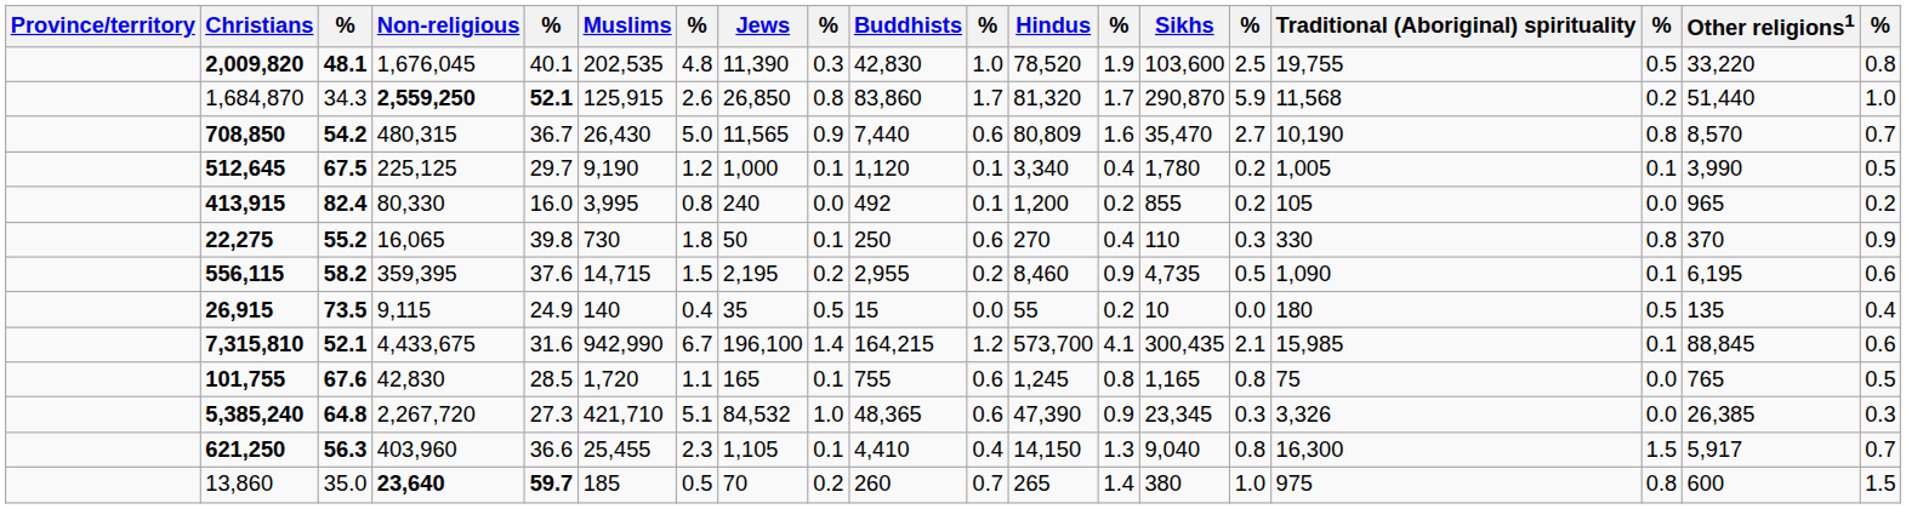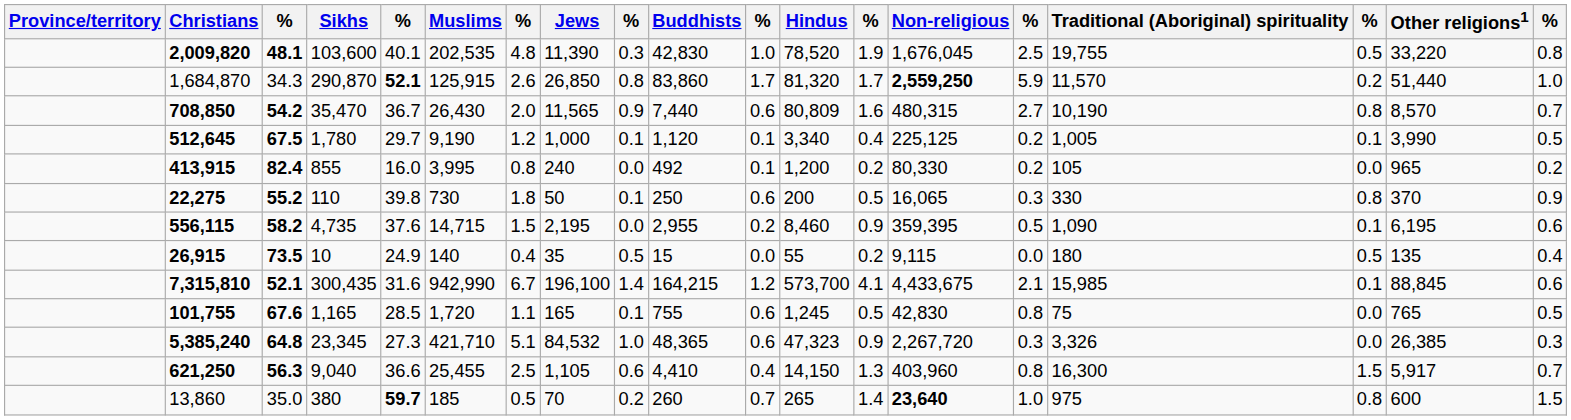 <table class="wikitable sortable sticky-header-multi" style=text-align:right" style="margin:1em auto;">
 <tr>
 <th><a href='#'>Province/territory</a></th>
 <th><a href='#'>Christians</a></th>
 <th>%</th>
-<th><a href='#'>Non-religious</a></th>
+<th><a href='#'>Sikhs</a></th>
 <th>%</th>
 <th><a href='#'>Muslims</a></th>
 <th>%</th>
 <th><a href='#'>Jews</a></th>
 <th>%</th>
 <th><a href='#'>Buddhists</a></th>
 <th>%</th>
 <th><a href='#'>Hindus</a></th>
 <th>%</th>
-<th><a href='#'>Sikhs</a></th>
+<th><a href='#'>Non-religious</a></th>
 <th>%</th>
 <th>Traditional (Aboriginal) spirituality</th>
 <th>%</th>
 <th>Other religions<sup>1</sup></th>
 <th>%</th>
 </tr>
 <tr>
 <td align=left></td>
 <td><strong>2,009,820	</strong></td>
 <td><strong>48.1</strong></td>
-<td>1,676,045</td>
+<td>103,600</td>
 <td>40.1</td>
 <td>202,535</td>
 <td>4.8</td>
 <td>11,390</td>
 <td>0.3</td>
 <td>42,830</td>
 <td>1.0</td>
 <td>78,520</td>
 <td>1.9</td>
-<td>103,600</td>
+<td>1,676,045</td>
 <td>2.5</td>
 <td>19,755</td>
 <td>0.5</td>
 <td>33,220</td>
 <td>0.8</td>
 </tr>
 <tr>
 <td align=left></td>
 <td>1,684,870</td>
 <td>34.3</td>
-<td><strong>2,559,250</strong></td>
+<td>290,870</td>
 <td><strong>52.1</strong></td>
 <td>125,915</td>
 <td>2.6</td>
 <td>26,850</td>
 <td>0.8</td>
 <td>83,860</td>
 <td>1.7</td>
 <td>81,320</td>
 <td>1.7</td>
-<td>290,870</td>
+<td><strong>2,559,250</strong></td>
 <td>5.9</td>
-<td>11,568</td>
+<td>11,570</td>
 <td>0.2</td>
 <td>51,440</td>
 <td>1.0</td>
 </tr>
 <tr>
 <td align=left></td>
 <td><strong>708,850</strong></td>
 <td><strong>54.2</strong></td>
-<td>480,315</td>
+<td>35,470</td>
 <td>36.7</td>
 <td>26,430</td>
-<td>5.0</td>
+<td>2.0</td>
 <td>11,565</td>
 <td>0.9</td>
 <td>7,440</td>
 <td>0.6</td>
 <td>80,809</td>
 <td>1.6</td>
-<td>35,470</td>
+<td>480,315</td>
 <td>2.7</td>
 <td>10,190</td>
 <td>0.8</td>
 <td>8,570</td>
 <td>0.7</td>
 </tr>
 <tr>
 <td align=left></td>
 <td><strong>512,645</strong></td>
 <td><strong>67.5</strong></td>
-<td>225,125</td>
+<td>1,780</td>
 <td>29.7</td>
 <td>9,190</td>
 <td>1.2</td>
 <td>1,000</td>
 <td>0.1</td>
 <td>1,120</td>
 <td>0.1</td>
 <td>3,340</td>
 <td>0.4</td>
-<td>1,780</td>
+<td>225,125</td>
 <td>0.2</td>
 <td>1,005</td>
 <td>0.1</td>
 <td>3,990</td>
 <td>0.5</td>
 </tr>
 <tr>
 <td align=left></td>
 <td><strong>413,915</strong></td>
 <td><strong>82.4</strong></td>
-<td>80,330</td>
+<td>855</td>
 <td>16.0</td>
 <td>3,995</td>
 <td>0.8</td>
 <td>240</td>
 <td>0.0</td>
 <td>492</td>
 <td>0.1</td>
 <td>1,200</td>
 <td>0.2</td>
-<td>855</td>
+<td>80,330</td>
 <td>0.2</td>
 <td>105</td>
 <td>0.0</td>
 <td>965</td>
 <td>0.2</td>
 </tr>
 <tr>
 <td align=left></td>
 <td><strong>22,275</strong></td>
 <td><strong>55.2</strong></td>
-<td>16,065</td>
+<td>110</td>
 <td>39.8</td>
 <td>730</td>
 <td>1.8</td>
 <td>50</td>
 <td>0.1</td>
 <td>250</td>
 <td>0.6</td>
-<td>270</td>
-<td>0.4</td>
-<td>110</td>
+<td>200</td>
+<td>0.5</td>
+<td>16,065</td>
 <td>0.3</td>
 <td>330</td>
 <td>0.8</td>
 <td>370</td>
 <td>0.9</td>
 </tr>
 <tr>
 <td align=left></td>
 <td><strong>556,115</strong></td>
 <td><strong>58.2</strong></td>
-<td>359,395</td>
+<td>4,735</td>
 <td>37.6</td>
 <td>14,715</td>
 <td>1.5</td>
 <td>2,195</td>
-<td>0.2</td>
+<td>0.0</td>
 <td>2,955</td>
 <td>0.2</td>
 <td>8,460</td>
 <td>0.9</td>
-<td>4,735</td>
+<td>359,395</td>
 <td>0.5</td>
 <td>1,090</td>
 <td>0.1</td>
 <td>6,195</td>
 <td>0.6</td>
 </tr>
 <tr>
 <td align=left></td>
 <td><strong>26,915</strong></td>
 <td><strong>73.5</strong></td>
-<td>9,115</td>
+<td>10</td>
 <td>24.9</td>
 <td>140</td>
 <td>0.4</td>
 <td>35</td>
 <td>0.5</td>
 <td>15</td>
 <td>0.0</td>
 <td>55</td>
 <td>0.2</td>
-<td>10</td>
+<td>9,115</td>
 <td>0.0</td>
 <td>180</td>
 <td>0.5</td>
 <td>135</td>
 <td>0.4</td>
 </tr>
 <tr>
 <td align=left></td>
 <td><strong>7,315,810</strong></td>
 <td><strong>52.1</strong></td>
-<td>4,433,675</td>
+<td>300,435</td>
 <td>31.6</td>
 <td>942,990</td>
 <td>6.7</td>
 <td>196,100</td>
 <td>1.4</td>
 <td>164,215</td>
 <td>1.2</td>
 <td>573,700</td>
 <td>4.1</td>
-<td>300,435</td>
+<td>4,433,675</td>
 <td>2.1</td>
 <td>15,985</td>
 <td>0.1</td>
 <td>88,845</td>
 <td>0.6</td>
 </tr>
 <tr>
 <td align=left></td>
 <td><strong>101,755</strong></td>
 <td><strong>67.6</strong></td>
-<td>42,830</td>
+<td>1,165</td>
 <td>28.5</td>
 <td>1,720</td>
 <td>1.1</td>
 <td>165</td>
 <td>0.1</td>
 <td>755</td>
 <td>0.6</td>
 <td>1,245</td>
-<td>0.8</td>
-<td>1,165</td>
+<td>0.5</td>
+<td>42,830</td>
 <td>0.8</td>
 <td>75</td>
 <td>0.0</td>
 <td>765</td>
 <td>0.5</td>
 </tr>
 <tr>
 <td align=left></td>
 <td><strong>5,385,240</strong></td>
 <td><strong>64.8</strong></td>
-<td>2,267,720</td>
+<td>23,345</td>
 <td>27.3</td>
 <td>421,710</td>
 <td>5.1</td>
 <td>84,532</td>
 <td>1.0</td>
 <td>48,365</td>
 <td>0.6</td>
-<td>47,390</td>
+<td>47,323</td>
 <td>0.9</td>
-<td>23,345</td>
+<td>2,267,720</td>
 <td>0.3</td>
 <td>3,326</td>
 <td>0.0</td>
 <td>26,385</td>
 <td>0.3</td>
 </tr>
 <tr>
 <td align=left></td>
 <td><strong>621,250</strong></td>
 <td><strong>56.3</strong></td>
-<td>403,960</td>
+<td>9,040</td>
 <td>36.6</td>
 <td>25,455</td>
-<td>2.3</td>
+<td>2.5</td>
 <td>1,105</td>
-<td>0.1</td>
+<td>0.6</td>
 <td>4,410</td>
 <td>0.4</td>
 <td>14,150</td>
 <td>1.3</td>
-<td>9,040</td>
+<td>403,960</td>
 <td>0.8</td>
 <td>16,300</td>
 <td>1.5</td>
 <td>5,917</td>
 <td>0.7</td>
 </tr>
 <tr>
 <td align=left></td>
 <td>13,860</td>
 <td>35.0</td>
-<td><strong>23,640</strong></td>
+<td>380</td>
 <td><strong>59.7</strong></td>
 <td>185</td>
 <td>0.5</td>
 <td>70</td>
 <td>0.2</td>
 <td>260</td>
 <td>0.7</td>
 <td>265</td>
 <td>1.4</td>
-<td>380</td>
+<td><strong>23,640</strong></td>
 <td>1.0</td>
 <td>975</td>
 <td>0.8</td>
 <td>600</td>
 <td>1.5</td>
 </tr>
 </table>
